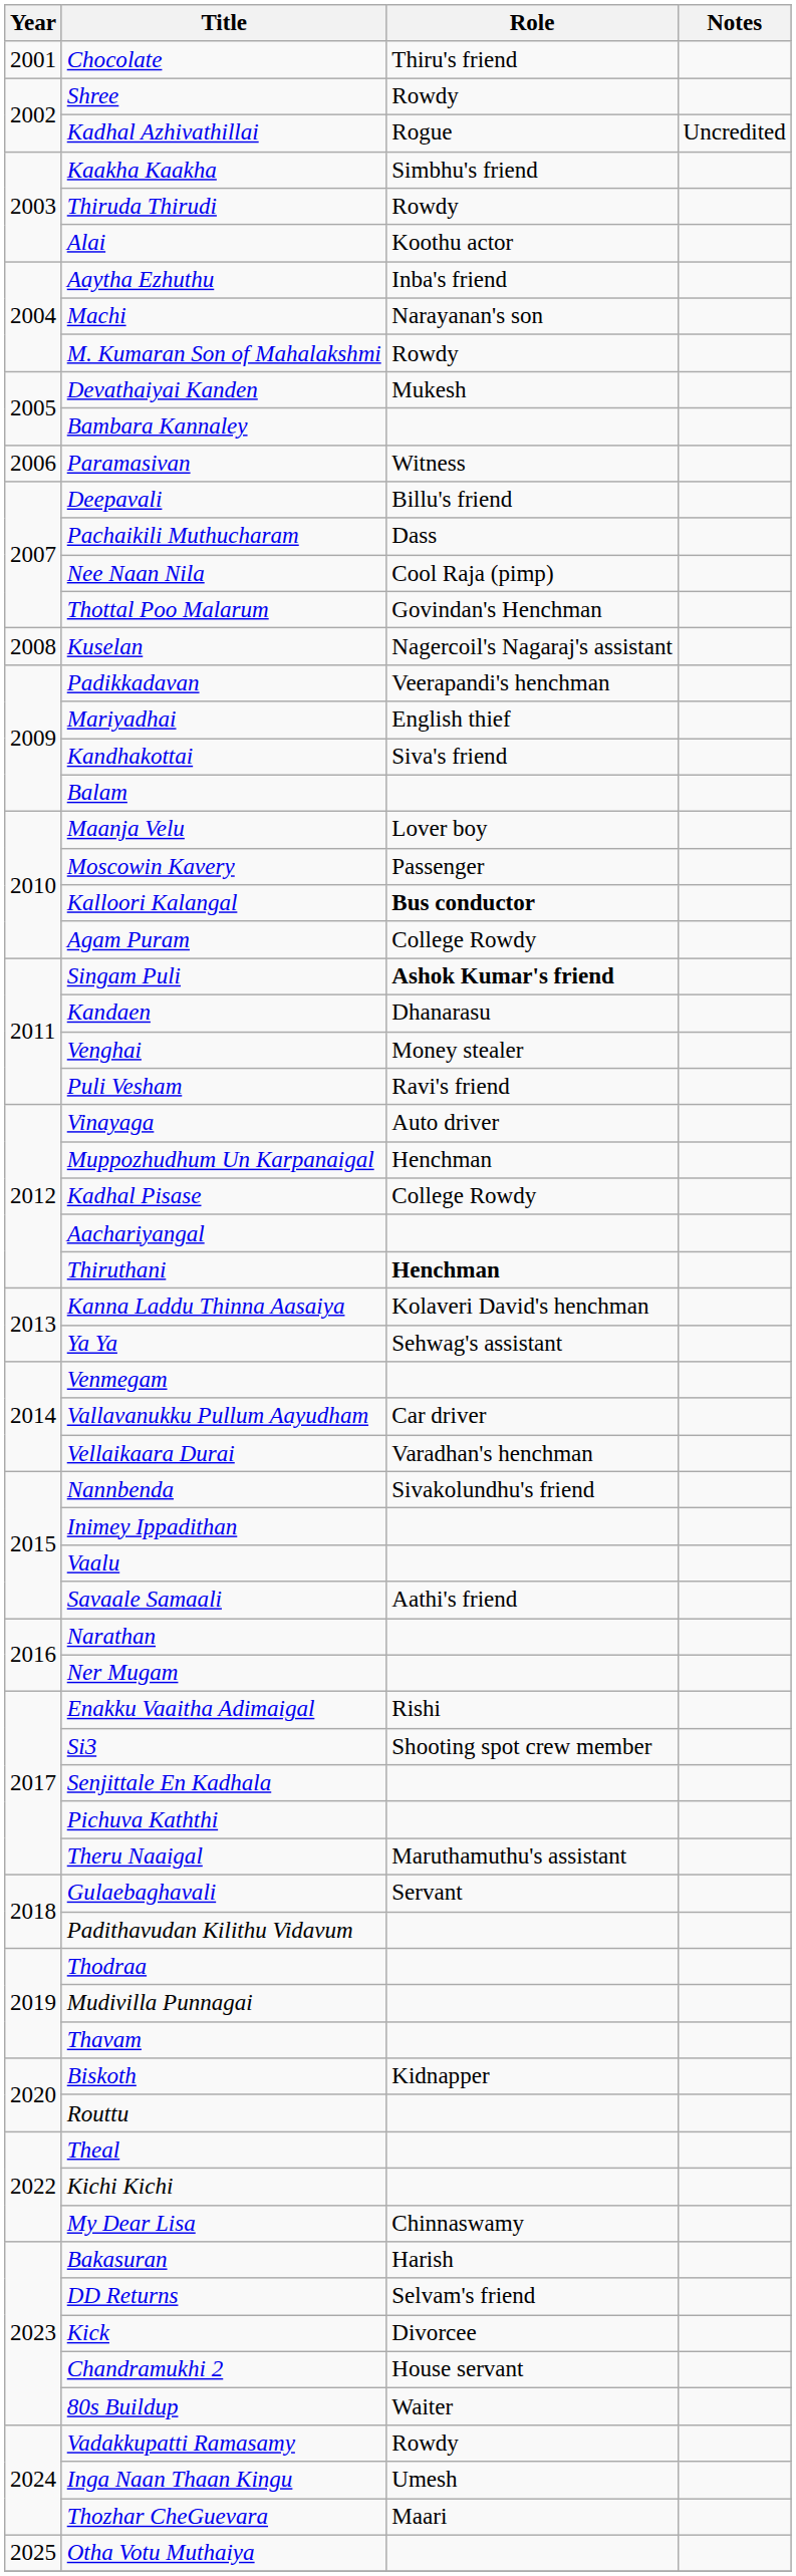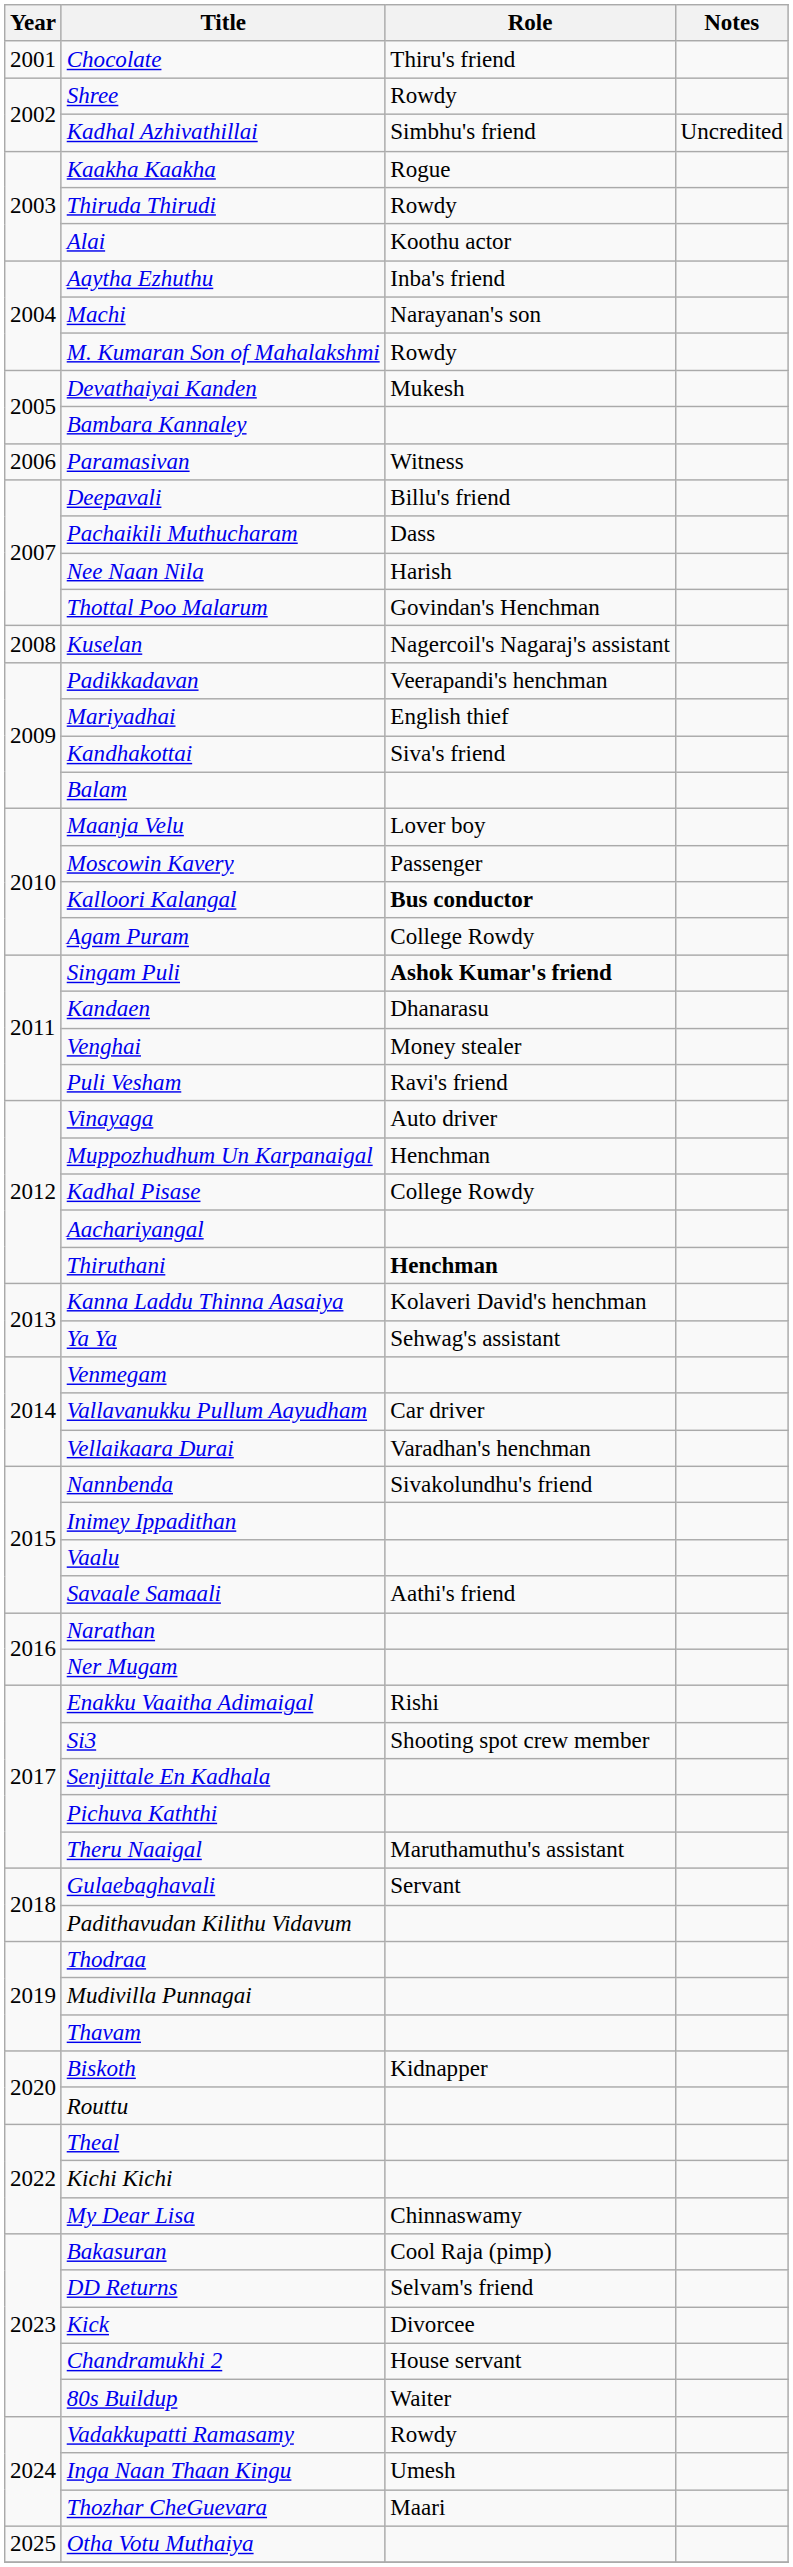 <table class="wikitable sortable">
 <tr>
 <th scope="col">Year</th>
 <th scope="col">Title</th>
 <th scope="col">Role</th>
 <th class="unsortable" scope="col">Notes</th>
 </tr>
 <tr>
 <td>2001</td>
 <td><em><a href='#'>Chocolate</a></em></td>
 <td>Thiru's friend</td>
 <td></td>
 </tr>
 <tr>
 <td rowspan="2">2002</td>
 <td><em><a href='#'>Shree</a></em></td>
 <td>Rowdy</td>
 <td></td>
 </tr>
 <tr>
 <td><em><a href='#'>Kadhal Azhivathillai</a></em></td>
-<td>Rogue</td>
+<td>Simbhu's friend</td>
 <td>Uncredited</td>
 </tr>
 <tr>
 <td rowspan="3">2003</td>
 <td><em><a href='#'>Kaakha Kaakha</a></em></td>
-<td>Simbhu's friend</td>
+<td>Rogue</td>
 <td></td>
 </tr>
 <tr>
 <td><em><a href='#'>Thiruda Thirudi</a></em></td>
 <td>Rowdy</td>
 <td></td>
 </tr>
 <tr>
 <td><em><a href='#'>Alai</a></em></td>
 <td>Koothu actor</td>
 <td></td>
 </tr>
 <tr>
 <td rowspan="3">2004</td>
 <td><em><a href='#'>Aaytha Ezhuthu</a></em></td>
 <td>Inba's friend</td>
 <td></td>
 </tr>
 <tr>
 <td><em><a href='#'>Machi</a></em></td>
 <td>Narayanan's son</td>
 <td></td>
 </tr>
 <tr>
 <td><em><a href='#'>M. Kumaran Son of Mahalakshmi</a></em></td>
 <td>Rowdy</td>
 <td></td>
 </tr>
 <tr>
 <td rowspan="2">2005</td>
 <td><em><a href='#'>Devathaiyai Kanden</a></em></td>
 <td>Mukesh</td>
 <td></td>
 </tr>
 <tr>
 <td><em><a href='#'>Bambara Kannaley</a></em></td>
 <td></td>
 <td></td>
 </tr>
 <tr>
 <td>2006</td>
 <td><em><a href='#'>Paramasivan</a></em></td>
 <td>Witness</td>
 <td></td>
 </tr>
 <tr>
 <td rowspan="4">2007</td>
 <td><em><a href='#'>Deepavali</a></em></td>
 <td>Billu's friend</td>
 <td></td>
 </tr>
 <tr>
 <td><em><a href='#'>Pachaikili Muthucharam</a></em></td>
 <td>Dass</td>
 <td></td>
 </tr>
 <tr>
 <td><em><a href='#'>Nee Naan Nila</a></em></td>
-<td>Cool Raja (pimp)</td>
+<td>Harish</td>
 <td></td>
 </tr>
 <tr>
 <td><em><a href='#'>Thottal Poo Malarum</a></em></td>
 <td>Govindan's Henchman</td>
 <td></td>
 </tr>
 <tr>
 <td>2008</td>
 <td><em><a href='#'>Kuselan</a></em></td>
 <td>Nagercoil's Nagaraj's assistant</td>
 <td></td>
 </tr>
 <tr>
 <td rowspan="4">2009</td>
 <td><em><a href='#'>Padikkadavan</a></em></td>
 <td>Veerapandi's henchman</td>
 <td></td>
 </tr>
 <tr>
 <td><em><a href='#'>Mariyadhai</a></em></td>
 <td>English thief</td>
 <td></td>
 </tr>
 <tr>
 <td><em><a href='#'>Kandhakottai</a></em></td>
 <td>Siva's friend</td>
 <td></td>
 </tr>
 <tr>
 <td><em><a href='#'>Balam</a></em></td>
 <td></td>
 <td></td>
 </tr>
 <tr>
 <td rowspan="4">2010</td>
 <td><em><a href='#'>Maanja Velu</a></em></td>
 <td>Lover boy</td>
 <td></td>
 </tr>
 <tr>
 <td><em><a href='#'>Moscowin Kavery</a></em></td>
 <td>Passenger</td>
 <td></td>
 </tr>
 <tr>
 <td><em><a href='#'>Kalloori Kalangal</a></em></td>
 <td><strong>Bus conductor</strong></td>
 <td></td>
 </tr>
 <tr>
 <td><em><a href='#'>Agam Puram</a></em></td>
 <td>College Rowdy</td>
 <td></td>
 </tr>
 <tr>
 <td rowspan="4">2011</td>
 <td><em><a href='#'>Singam Puli</a></em></td>
 <td><strong>Ashok Kumar's friend</strong></td>
 <td></td>
 </tr>
 <tr>
 <td><em><a href='#'>Kandaen</a></em></td>
 <td>Dhanarasu</td>
 <td></td>
 </tr>
 <tr>
 <td><em><a href='#'>Venghai</a></em></td>
 <td>Money stealer</td>
 <td></td>
 </tr>
 <tr>
 <td><em><a href='#'>Puli Vesham</a></em></td>
 <td>Ravi's friend</td>
 <td></td>
 </tr>
 <tr>
 <td rowspan="5">2012</td>
 <td><em><a href='#'>Vinayaga</a></em></td>
 <td>Auto driver</td>
 <td></td>
 </tr>
 <tr>
 <td><em><a href='#'>Muppozhudhum Un Karpanaigal</a></em></td>
 <td>Henchman</td>
 <td></td>
 </tr>
 <tr>
 <td><em><a href='#'>Kadhal Pisase</a></em></td>
 <td>College Rowdy</td>
 <td></td>
 </tr>
 <tr>
 <td><em><a href='#'>Aachariyangal</a></em></td>
 <td></td>
 <td></td>
 </tr>
 <tr>
 <td><em><a href='#'>Thiruthani</a></em></td>
 <td><strong>Henchman</strong></td>
 <td></td>
 </tr>
 <tr>
 <td rowspan="2">2013</td>
 <td><em><a href='#'>Kanna Laddu Thinna Aasaiya</a></em></td>
 <td>Kolaveri David's henchman</td>
 <td></td>
 </tr>
 <tr>
 <td><em><a href='#'>Ya Ya</a></em></td>
 <td>Sehwag's assistant</td>
 <td></td>
 </tr>
 <tr>
 <td rowspan="3">2014</td>
 <td><em><a href='#'>Venmegam</a></em></td>
 <td></td>
 <td></td>
 </tr>
 <tr>
 <td><em><a href='#'>Vallavanukku Pullum Aayudham</a></em></td>
 <td>Car driver</td>
 <td></td>
 </tr>
 <tr>
 <td><em><a href='#'>Vellaikaara Durai</a></em></td>
 <td>Varadhan's henchman</td>
 <td></td>
 </tr>
 <tr>
 <td rowspan="4">2015</td>
 <td><em><a href='#'>Nannbenda</a></em></td>
 <td>Sivakolundhu's friend</td>
 <td></td>
 </tr>
 <tr>
 <td><em><a href='#'>Inimey Ippadithan</a></em></td>
 <td></td>
 <td></td>
 </tr>
 <tr>
 <td><em><a href='#'>Vaalu</a></em></td>
 <td></td>
 <td></td>
 </tr>
 <tr>
 <td><em><a href='#'>Savaale Samaali</a></em></td>
 <td>Aathi's friend</td>
 <td></td>
 </tr>
 <tr>
 <td rowspan="2">2016</td>
 <td><em><a href='#'>Narathan</a></em></td>
 <td></td>
 <td></td>
 </tr>
 <tr>
 <td><em><a href='#'>Ner Mugam</a></em></td>
 <td></td>
 <td></td>
 </tr>
 <tr>
 <td rowspan="5">2017</td>
 <td><em><a href='#'>Enakku Vaaitha Adimaigal</a></em></td>
 <td>Rishi</td>
 <td></td>
 </tr>
 <tr>
 <td><em><a href='#'>Si3</a></em></td>
 <td>Shooting spot crew member</td>
 <td></td>
 </tr>
 <tr>
 <td><em><a href='#'>Senjittale En Kadhala</a></em></td>
 <td></td>
 <td></td>
 </tr>
 <tr>
 <td><em><a href='#'>Pichuva Kaththi</a></em></td>
 <td></td>
 <td></td>
 </tr>
 <tr>
 <td><em><a href='#'>Theru Naaigal</a></em></td>
 <td>Maruthamuthu's assistant</td>
 <td></td>
 </tr>
 <tr>
 <td rowspan="2">2018</td>
 <td><em><a href='#'>Gulaebaghavali</a></em></td>
 <td>Servant</td>
 <td></td>
 </tr>
 <tr>
 <td><em>Padithavudan Kilithu Vidavum</em></td>
 <td></td>
 <td></td>
 </tr>
 <tr>
 <td rowspan="3">2019</td>
 <td><em><a href='#'>Thodraa</a></em></td>
 <td></td>
 <td></td>
 </tr>
 <tr>
 <td><em>Mudivilla Punnagai</em></td>
 <td></td>
 <td></td>
 </tr>
 <tr>
 <td><em><a href='#'>Thavam</a></em></td>
 <td></td>
 <td></td>
 </tr>
 <tr>
 <td rowspan="2">2020</td>
 <td><em><a href='#'>Biskoth</a></em></td>
 <td>Kidnapper</td>
 <td></td>
 </tr>
 <tr>
 <td><em>Routtu</em></td>
 <td></td>
 <td></td>
 </tr>
 <tr>
 <td rowspan="3">2022</td>
 <td><em><a href='#'>Theal</a></em></td>
 <td></td>
 <td></td>
 </tr>
 <tr>
 <td><em>Kichi Kichi</em></td>
 <td></td>
 <td></td>
 </tr>
 <tr>
 <td><em><a href='#'>My Dear Lisa</a></em></td>
 <td>Chinnaswamy</td>
 <td></td>
 </tr>
 <tr>
 <td rowspan="5">2023</td>
 <td><em><a href='#'>Bakasuran</a></em></td>
-<td>Harish</td>
+<td>Cool Raja (pimp)</td>
 <td></td>
 </tr>
 <tr>
 <td><em><a href='#'>DD Returns</a></em></td>
 <td>Selvam's friend</td>
 <td></td>
 </tr>
 <tr>
 <td><em><a href='#'>Kick</a></em></td>
 <td>Divorcee</td>
 <td></td>
 </tr>
 <tr>
 <td><em><a href='#'>Chandramukhi 2</a></em></td>
 <td>House servant</td>
 <td></td>
 </tr>
 <tr>
 <td><em><a href='#'>80s Buildup</a></em></td>
 <td>Waiter</td>
 <td></td>
 </tr>
 <tr>
 <td rowspan="3">2024</td>
 <td><em><a href='#'>Vadakkupatti Ramasamy</a></em></td>
 <td>Rowdy</td>
 <td></td>
 </tr>
 <tr>
 <td><em><a href='#'>Inga Naan Thaan Kingu</a></em></td>
 <td>Umesh</td>
 <td></td>
 </tr>
 <tr>
 <td><em><a href='#'>Thozhar CheGuevara</a></em></td>
 <td>Maari</td>
 <td></td>
 </tr>
 <tr>
 <td rowspan="1">2025</td>
 <td><em><a href='#'>Otha Votu Muthaiya</a></em></td>
 <td></td>
 <td></td>
 </tr>
 <tr>
 </tr>
 </table>
